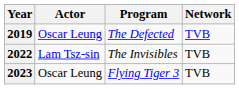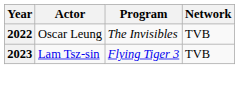 <table class="wikitable plainrowheaders">
 <tr>
 <th>Year</th>
 <th>Actor</th>
 <th>Program</th>
 <th>Network</th>
 </tr>
 <tr>
-<th scope="row">2019</th>
-<td><a href='#'>Oscar Leung</a></td>
-<td><em><a href='#'>The Defected</a></em></td>
-<td><a href='#'>TVB</a></td>
-</tr>
-<tr>
 <th scope="row">2022</th>
-<td><a href='#'>Lam Tsz-sin</a></td>
+<td>Oscar Leung</td>
 <td><em>The Invisibles</em></td>
 <td>TVB</td>
 </tr>
 <tr>
 <th scope="row">2023</th>
-<td>Oscar Leung</td>
+<td><a href='#'>Lam Tsz-sin</a></td>
 <td><em><a href='#'>Flying Tiger 3</a></em></td>
 <td>TVB</td>
 </tr>
 </table>
